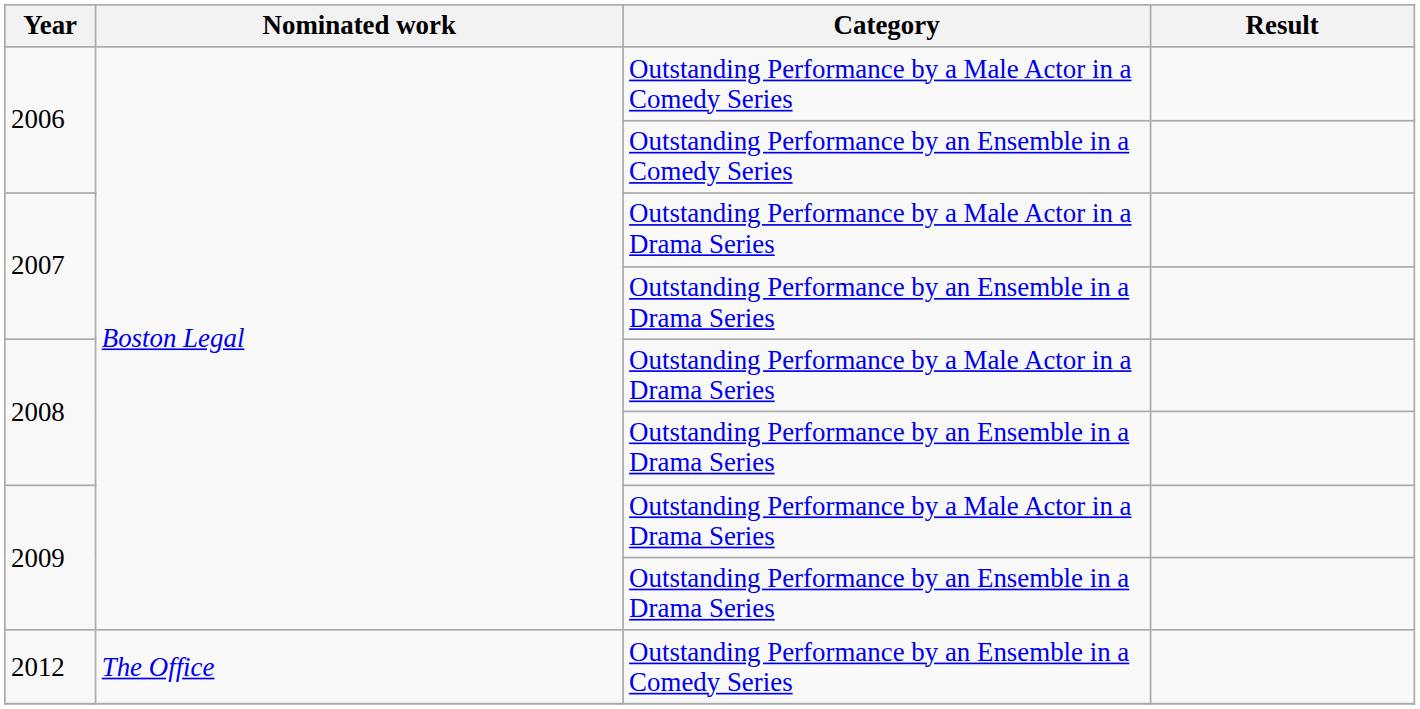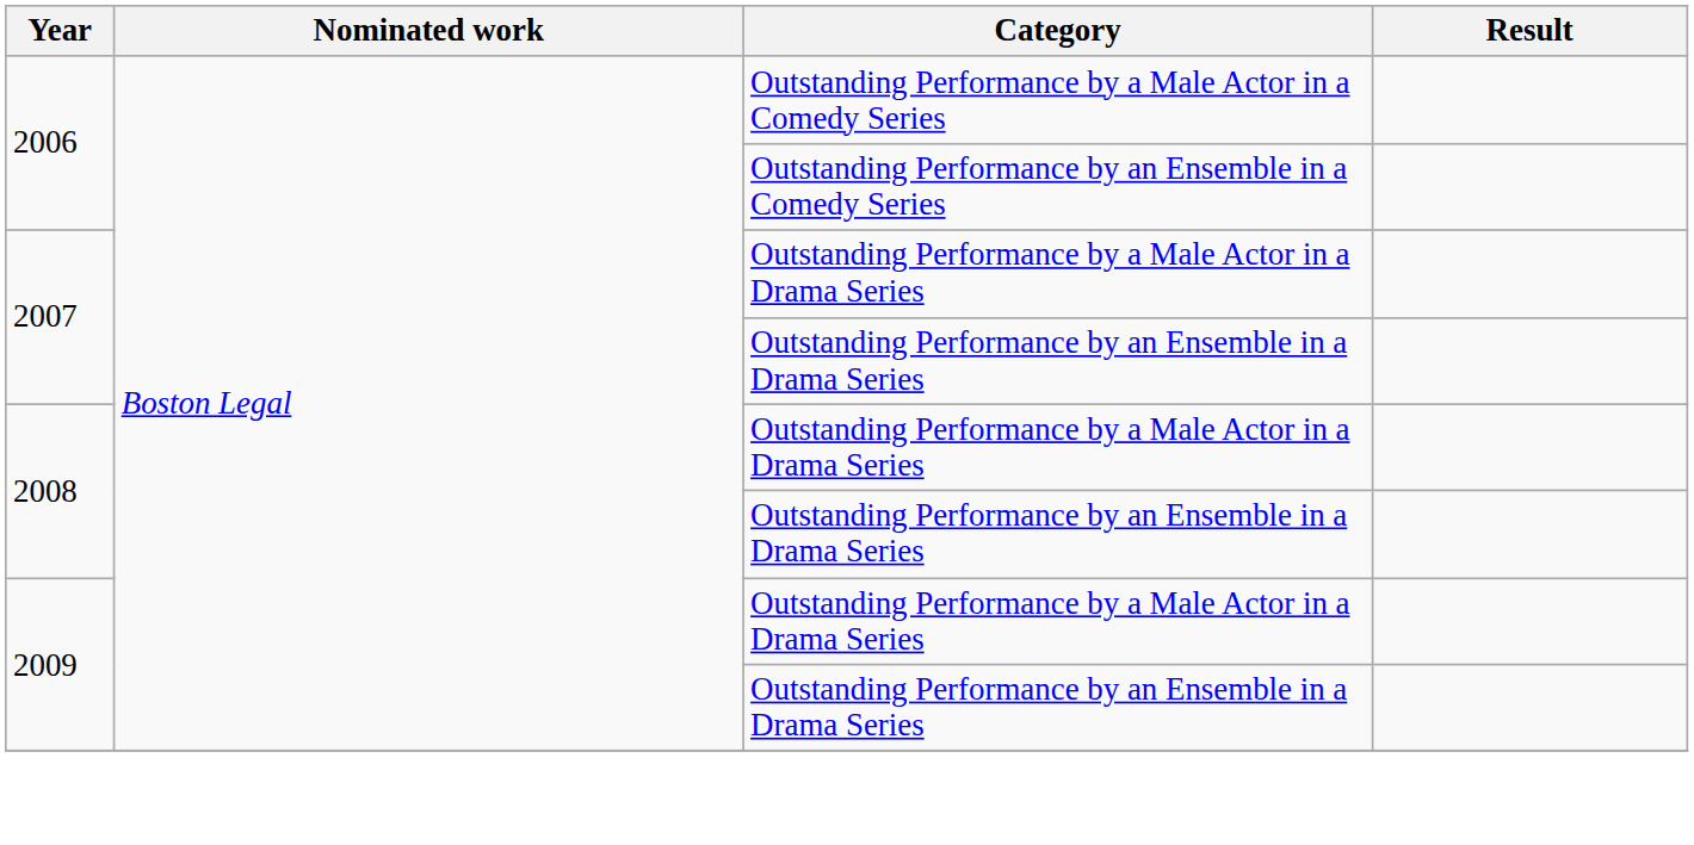 <table width="95%" class="wikitable sortable">
 <tr>
 <th width="2%">Year</th>
 <th width="20%">Nominated work</th>
 <th width="20%">Category</th>
 <th width="10%">Result</th>
 </tr>
 <tr>
 <td rowspan="2">2006</td>
 <td rowspan="8"><em><a href='#'>Boston Legal</a></em></td>
 <td><a href='#'>Outstanding Performance by a Male Actor in a Comedy Series</a></td>
 <td></td>
 </tr>
 <tr>
 <td><a href='#'>Outstanding Performance by an Ensemble in a Comedy Series</a></td>
 <td></td>
 </tr>
 <tr>
 <td rowspan="2">2007</td>
 <td><a href='#'>Outstanding Performance by a Male Actor in a Drama Series</a></td>
 <td></td>
 </tr>
 <tr>
 <td><a href='#'>Outstanding Performance by an Ensemble in a Drama Series</a></td>
 <td></td>
 </tr>
 <tr>
 <td rowspan="2">2008</td>
 <td><a href='#'>Outstanding Performance by a Male Actor in a Drama Series</a></td>
 <td></td>
 </tr>
 <tr>
 <td><a href='#'>Outstanding Performance by an Ensemble in a Drama Series</a></td>
 <td></td>
 </tr>
 <tr>
 <td rowspan="2">2009</td>
 <td><a href='#'>Outstanding Performance by a Male Actor in a Drama Series</a></td>
 <td></td>
 </tr>
 <tr>
 <td><a href='#'>Outstanding Performance by an Ensemble in a Drama Series</a></td>
 <td></td>
 </tr>
 <tr>
-<td>2012</td>
-<td><em><a href='#'>The Office</a></em></td>
-<td><a href='#'>Outstanding Performance by an Ensemble in a Comedy Series</a></td>
-<td></td>
-</tr>
-<tr>
 </tr>
 </table>
